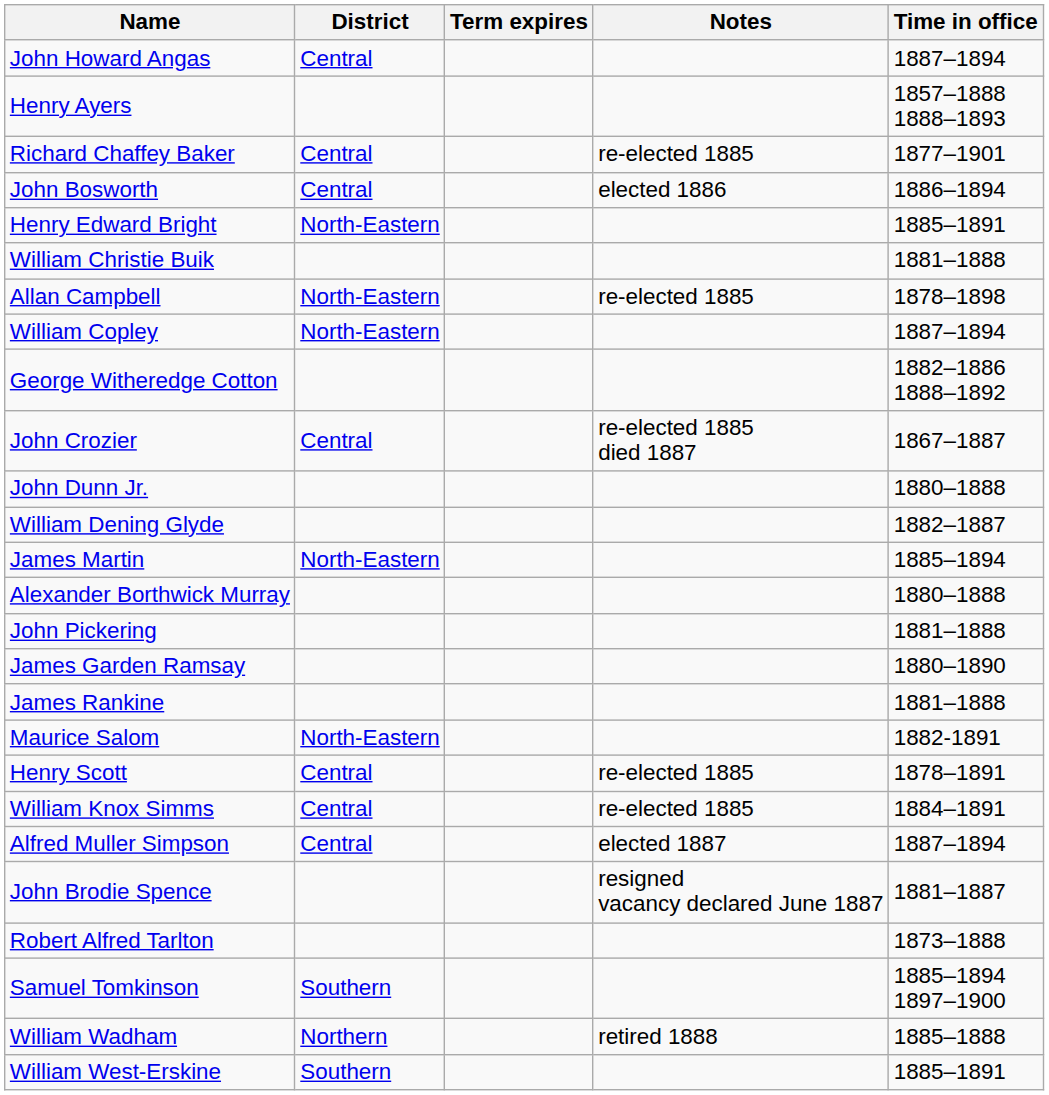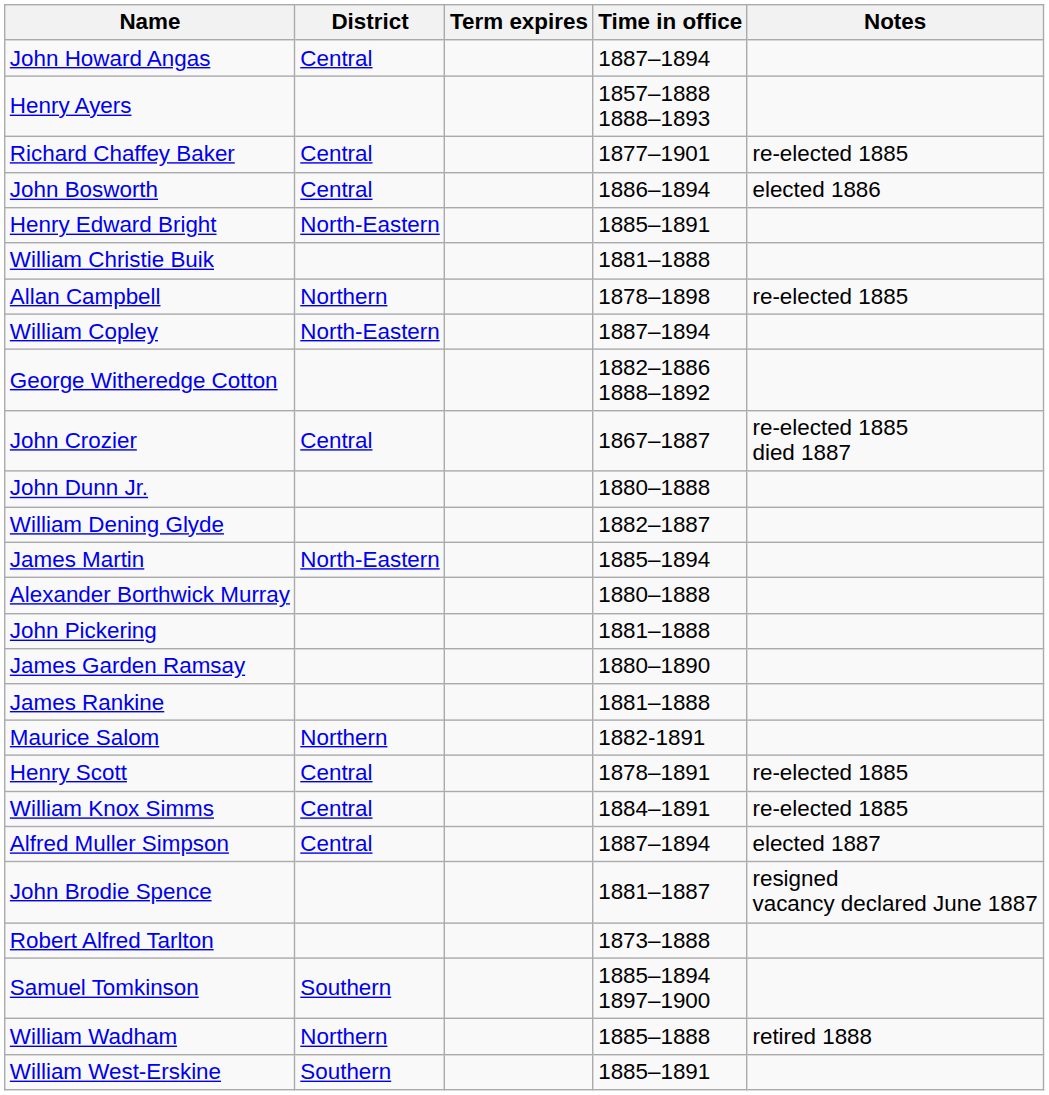 <table class="wikitable sortable">
 <tr>
 <th>Name</th>
 <th>District</th>
 <th>Term expires</th>
+<th>Time in office</th>
 <th>Notes</th>
-<th>Time in office</th>
 </tr>
 <tr>
 <td><a href='#'>John Howard Angas</a></td>
 <td><a href='#'>Central</a></td>
 <td></td>
+<td>1887–1894</td>
 <td></td>
-<td>1887–1894</td>
 </tr>
 <tr>
 <td><a href='#'>Henry Ayers</a></td>
 <td></td>
 <td></td>
+<td>1857–1888<br>1888–1893</td>
 <td></td>
-<td>1857–1888<br>1888–1893</td>
 </tr>
 <tr>
 <td><a href='#'>Richard Chaffey Baker</a></td>
 <td><a href='#'>Central</a></td>
 <td></td>
+<td>1877–1901</td>
 <td>re-elected 1885</td>
-<td>1877–1901</td>
 </tr>
 <tr>
 <td><a href='#'>John Bosworth</a></td>
 <td><a href='#'>Central</a></td>
 <td></td>
+<td>1886–1894</td>
 <td>elected 1886</td>
-<td>1886–1894</td>
 </tr>
 <tr>
 <td><a href='#'>Henry Edward Bright</a></td>
 <td><a href='#'>North-Eastern</a></td>
 <td></td>
+<td>1885–1891</td>
 <td></td>
-<td>1885–1891</td>
 </tr>
 <tr>
 <td><a href='#'>William Christie Buik</a></td>
 <td></td>
 <td></td>
+<td>1881–1888</td>
 <td></td>
-<td>1881–1888</td>
 </tr>
 <tr>
 <td><a href='#'>Allan Campbell</a></td>
-<td><a href='#'>North-Eastern</a></td>
+<td><a href='#'>Northern</a></td>
 <td></td>
+<td>1878–1898</td>
 <td>re-elected 1885</td>
-<td>1878–1898</td>
 </tr>
 <tr>
 <td><a href='#'>William Copley</a></td>
 <td><a href='#'>North-Eastern</a></td>
 <td></td>
+<td>1887–1894</td>
 <td></td>
-<td>1887–1894</td>
 </tr>
 <tr>
 <td><a href='#'>George Witheredge Cotton</a></td>
 <td></td>
 <td></td>
+<td>1882–1886<br>1888–1892</td>
 <td></td>
-<td>1882–1886<br>1888–1892</td>
 </tr>
 <tr>
 <td><a href='#'>John Crozier</a></td>
 <td><a href='#'>Central</a></td>
 <td></td>
+<td>1867–1887</td>
 <td>re-elected 1885<br>died 1887</td>
-<td>1867–1887</td>
 </tr>
 <tr>
 <td><a href='#'>John Dunn Jr.</a></td>
 <td></td>
 <td></td>
+<td>1880–1888</td>
 <td></td>
-<td>1880–1888</td>
 </tr>
 <tr>
 <td><a href='#'>William Dening Glyde</a></td>
 <td></td>
 <td></td>
+<td>1882–1887</td>
 <td></td>
-<td>1882–1887</td>
 </tr>
 <tr>
 <td><a href='#'>James Martin</a></td>
 <td><a href='#'>North-Eastern</a></td>
 <td></td>
+<td>1885–1894</td>
 <td></td>
-<td>1885–1894</td>
 </tr>
 <tr>
 <td><a href='#'>Alexander Borthwick Murray</a></td>
 <td></td>
 <td></td>
+<td>1880–1888</td>
 <td></td>
-<td>1880–1888</td>
 </tr>
 <tr>
 <td><a href='#'>John Pickering</a></td>
 <td></td>
 <td></td>
+<td>1881–1888</td>
 <td></td>
-<td>1881–1888</td>
 </tr>
 <tr>
 <td><a href='#'>James Garden Ramsay</a></td>
 <td></td>
 <td></td>
+<td>1880–1890</td>
 <td></td>
-<td>1880–1890</td>
 </tr>
 <tr>
 <td><a href='#'>James Rankine</a></td>
 <td></td>
 <td></td>
+<td>1881–1888</td>
 <td></td>
-<td>1881–1888</td>
 </tr>
 <tr>
 <td><a href='#'>Maurice Salom</a></td>
-<td><a href='#'>North-Eastern</a></td>
-<td></td>
+<td><a href='#'>Northern</a></td>
 <td></td>
 <td>1882-1891</td>
+<td></td>
 </tr>
 <tr>
 <td><a href='#'>Henry Scott</a></td>
 <td><a href='#'>Central</a></td>
 <td></td>
+<td>1878–1891</td>
 <td>re-elected 1885</td>
-<td>1878–1891</td>
 </tr>
 <tr>
 <td><a href='#'>William Knox Simms</a></td>
 <td><a href='#'>Central</a></td>
 <td></td>
+<td>1884–1891</td>
 <td>re-elected 1885</td>
-<td>1884–1891</td>
 </tr>
 <tr>
 <td><a href='#'>Alfred Muller Simpson</a></td>
 <td><a href='#'>Central</a></td>
 <td></td>
+<td>1887–1894</td>
 <td>elected 1887</td>
-<td>1887–1894</td>
 </tr>
 <tr>
 <td><a href='#'>John Brodie Spence</a></td>
 <td></td>
 <td></td>
+<td>1881–1887</td>
 <td>resigned<br>vacancy declared June 1887</td>
-<td>1881–1887</td>
 </tr>
 <tr>
 <td><a href='#'>Robert Alfred Tarlton</a></td>
 <td></td>
 <td></td>
+<td>1873–1888</td>
 <td></td>
-<td>1873–1888</td>
 </tr>
 <tr>
 <td><a href='#'>Samuel Tomkinson</a></td>
 <td><a href='#'>Southern</a></td>
 <td></td>
+<td>1885–1894<br>1897–1900</td>
 <td></td>
-<td>1885–1894<br>1897–1900</td>
 </tr>
 <tr>
 <td><a href='#'>William Wadham</a></td>
 <td><a href='#'>Northern</a></td>
 <td></td>
+<td>1885–1888</td>
 <td>retired 1888</td>
-<td>1885–1888</td>
 </tr>
 <tr>
 <td><a href='#'>William West-Erskine</a></td>
 <td><a href='#'>Southern</a></td>
 <td></td>
+<td>1885–1891</td>
 <td></td>
-<td>1885–1891</td>
 </tr>
 </table>
